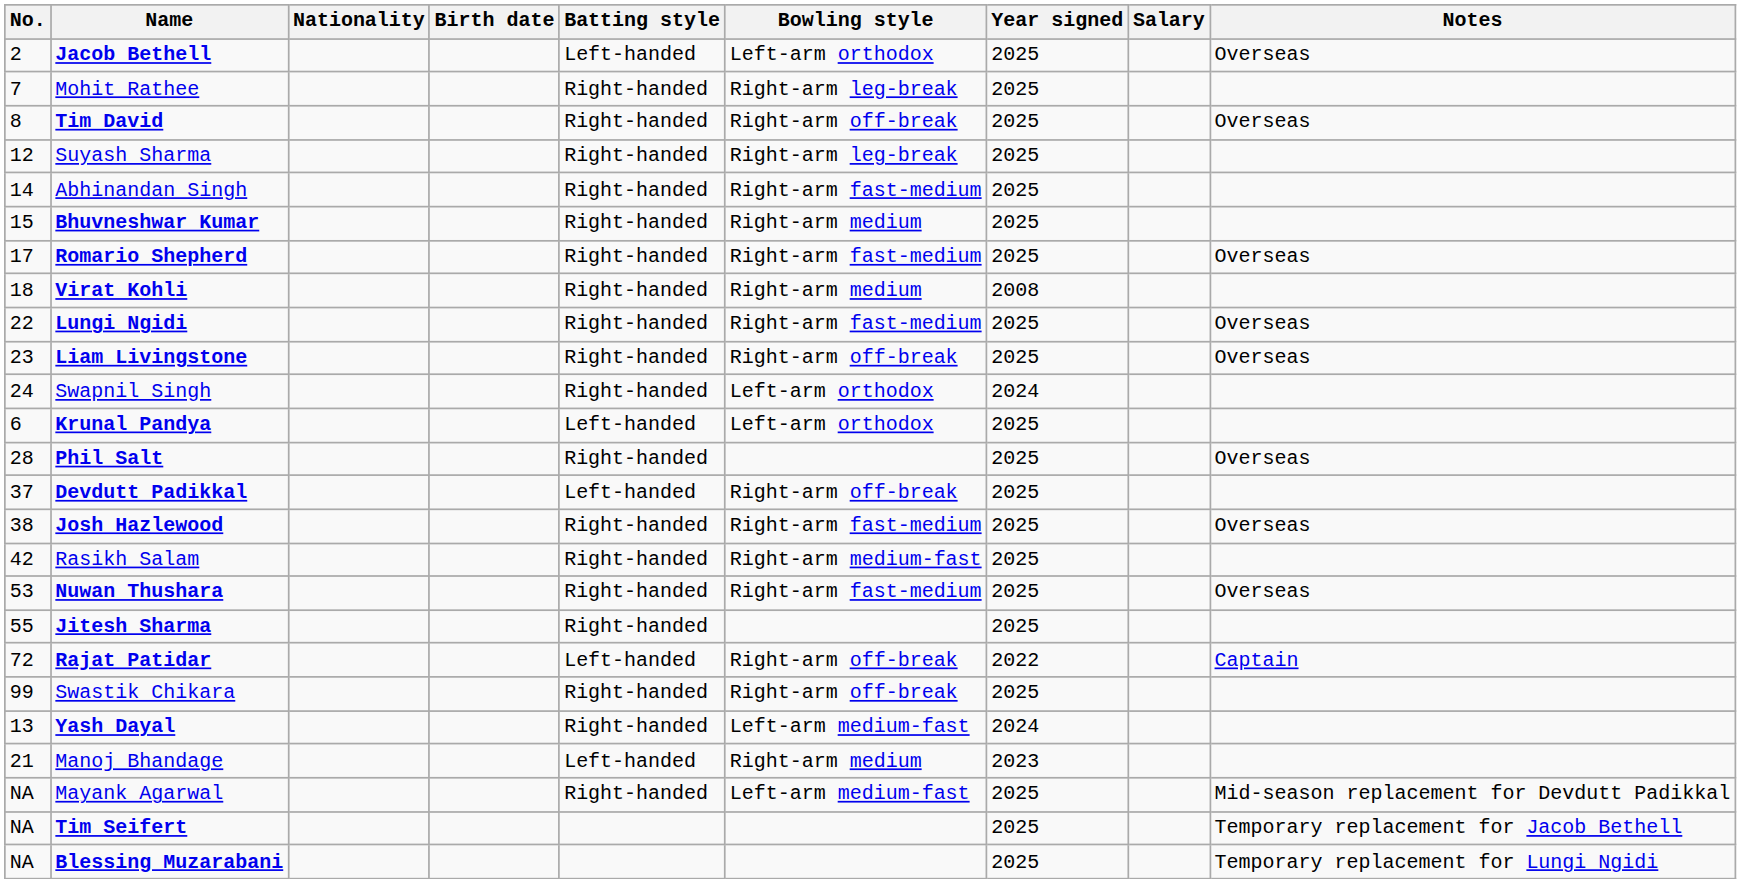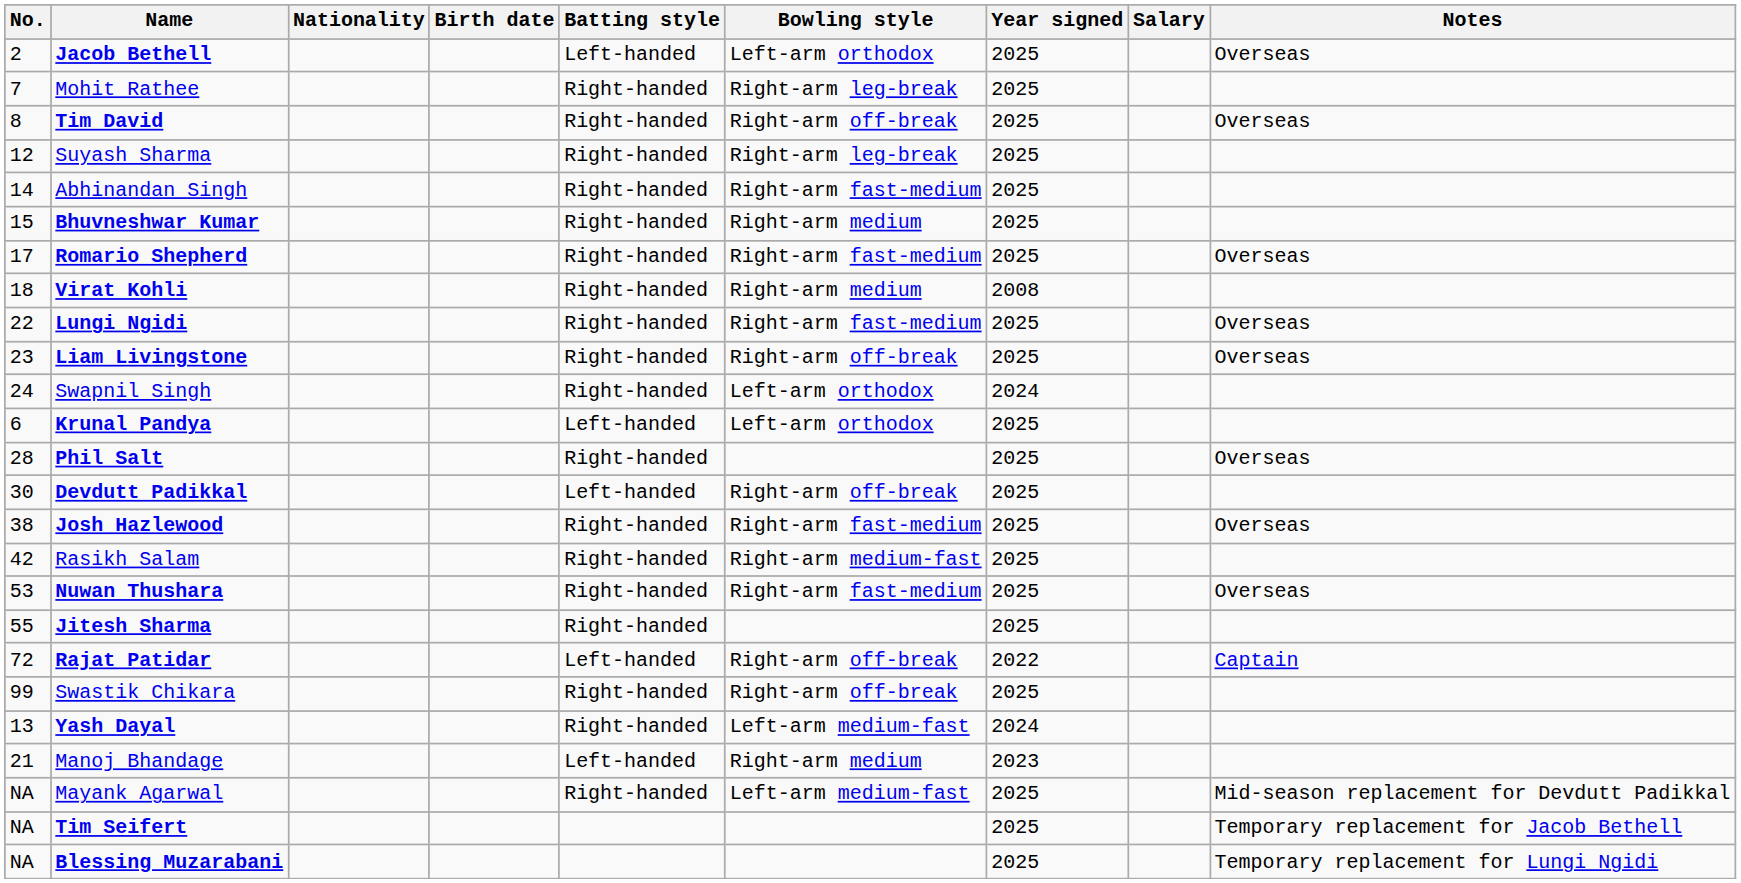 <table class="wikitable" style="font-size:90%;">
 <tr>
 <th>No.</th>
 <th>Name</th>
 <th>Nationality</th>
 <th>Birth date</th>
 <th>Batting style</th>
 <th>Bowling style</th>
 <th>Year signed</th>
 <th>Salary</th>
 <th>Notes</th>
 </tr>
 <tr>
 <td>2</td>
 <td><strong><a href='#'>Jacob Bethell</a></strong></td>
 <td></td>
 <td></td>
 <td>Left-handed</td>
 <td>Left-arm <a href='#'>orthodox</a></td>
 <td>2025</td>
 <td></td>
 <td>Overseas</td>
 </tr>
 <tr>
 <td>7</td>
 <td><a href='#'>Mohit Rathee</a></td>
 <td></td>
 <td></td>
 <td>Right-handed</td>
 <td>Right-arm <a href='#'>leg-break</a></td>
 <td>2025</td>
 <td></td>
 <td></td>
 </tr>
 <tr>
 <td>8</td>
 <td><strong><a href='#'>Tim David</a></strong></td>
 <td></td>
 <td></td>
 <td>Right-handed</td>
 <td>Right-arm <a href='#'>off-break</a></td>
 <td>2025</td>
 <td></td>
 <td>Overseas</td>
 </tr>
 <tr>
 <td>12</td>
 <td><a href='#'>Suyash Sharma</a></td>
 <td></td>
 <td></td>
 <td>Right-handed</td>
 <td>Right-arm <a href='#'>leg-break</a></td>
 <td>2025</td>
 <td></td>
 <td></td>
 </tr>
 <tr>
 <td>14</td>
 <td><a href='#'>Abhinandan Singh</a></td>
 <td></td>
 <td></td>
 <td>Right-handed</td>
 <td>Right-arm <a href='#'>fast-medium</a></td>
 <td>2025</td>
 <td></td>
 <td></td>
 </tr>
 <tr>
 <td>15</td>
 <td><strong> <a href='#'>Bhuvneshwar Kumar</a> </strong></td>
 <td></td>
 <td></td>
 <td>Right-handed</td>
 <td>Right-arm <a href='#'>medium</a></td>
 <td>2025</td>
 <td></td>
 <td></td>
 </tr>
 <tr>
 <td>17</td>
 <td><strong><a href='#'>Romario Shepherd</a></strong></td>
 <td></td>
 <td></td>
 <td>Right-handed</td>
 <td>Right-arm <a href='#'>fast-medium</a></td>
 <td>2025</td>
 <td></td>
 <td>Overseas</td>
 </tr>
 <tr>
 <td>18</td>
 <td><strong><a href='#'>Virat Kohli</a></strong></td>
 <td></td>
 <td></td>
 <td>Right-handed</td>
 <td>Right-arm <a href='#'>medium</a></td>
 <td>2008</td>
 <td></td>
 <td></td>
 </tr>
 <tr>
 <td>22</td>
 <td><strong><a href='#'>Lungi Ngidi</a></strong></td>
 <td></td>
 <td></td>
 <td>Right-handed</td>
 <td>Right-arm <a href='#'>fast-medium</a></td>
 <td>2025</td>
 <td></td>
 <td>Overseas</td>
 </tr>
 <tr>
 <td>23</td>
 <td><strong><a href='#'>Liam Livingstone</a></strong></td>
 <td></td>
 <td></td>
 <td>Right-handed</td>
 <td>Right-arm <a href='#'>off-break</a></td>
 <td>2025</td>
 <td></td>
 <td>Overseas</td>
 </tr>
 <tr>
 <td>24</td>
 <td><a href='#'>Swapnil Singh</a></td>
 <td></td>
 <td></td>
 <td>Right-handed</td>
 <td>Left-arm <a href='#'>orthodox</a></td>
 <td>2024</td>
 <td></td>
 <td></td>
 </tr>
 <tr>
 <td>6</td>
 <td><strong><a href='#'>Krunal Pandya</a></strong></td>
 <td></td>
 <td></td>
 <td>Left-handed</td>
 <td>Left-arm <a href='#'>orthodox</a></td>
 <td>2025</td>
 <td></td>
 <td></td>
 </tr>
 <tr>
 <td>28</td>
 <td><strong><a href='#'>Phil Salt</a></strong></td>
 <td></td>
 <td></td>
 <td>Right-handed</td>
 <td></td>
 <td>2025</td>
 <td></td>
 <td>Overseas</td>
 </tr>
 <tr>
-<td>37</td>
+<td>30</td>
 <td><strong><a href='#'>Devdutt Padikkal</a></strong></td>
 <td></td>
 <td></td>
 <td>Left-handed</td>
 <td>Right-arm <a href='#'>off-break</a></td>
 <td>2025</td>
 <td></td>
 <td></td>
 </tr>
 <tr>
 <td>38</td>
 <td><strong><a href='#'>Josh Hazlewood</a></strong></td>
 <td></td>
 <td></td>
 <td>Right-handed</td>
 <td>Right-arm <a href='#'>fast-medium</a></td>
 <td>2025</td>
 <td></td>
 <td>Overseas</td>
 </tr>
 <tr>
 <td>42</td>
 <td><a href='#'>Rasikh Salam</a></td>
 <td></td>
 <td></td>
 <td>Right-handed</td>
 <td>Right-arm <a href='#'>medium-fast</a></td>
 <td>2025</td>
 <td></td>
 <td></td>
 </tr>
 <tr>
 <td>53</td>
 <td><strong><a href='#'>Nuwan Thushara</a></strong></td>
 <td></td>
 <td></td>
 <td>Right-handed</td>
 <td>Right-arm <a href='#'>fast-medium</a></td>
 <td>2025</td>
 <td></td>
 <td>Overseas</td>
 </tr>
 <tr>
 <td>55</td>
 <td><strong><a href='#'>Jitesh Sharma</a></strong></td>
 <td></td>
 <td></td>
 <td>Right-handed</td>
 <td></td>
 <td>2025</td>
 <td></td>
 <td></td>
 </tr>
 <tr>
 <td>72</td>
 <td><strong><a href='#'>Rajat Patidar</a></strong></td>
 <td></td>
 <td></td>
 <td>Left-handed</td>
 <td>Right-arm <a href='#'>off-break</a></td>
 <td>2022</td>
 <td></td>
 <td><a href='#'>Captain</a></td>
 </tr>
 <tr>
 <td>99</td>
 <td><a href='#'>Swastik Chikara</a></td>
 <td></td>
 <td></td>
 <td>Right-handed</td>
 <td>Right-arm <a href='#'>off-break</a></td>
 <td>2025</td>
 <td></td>
 <td></td>
 </tr>
 <tr>
 <td>13</td>
 <td><strong><a href='#'>Yash Dayal</a></strong></td>
 <td></td>
 <td></td>
 <td>Right-handed</td>
 <td>Left-arm <a href='#'>medium-fast</a></td>
 <td>2024</td>
 <td></td>
 <td></td>
 </tr>
 <tr>
 <td>21</td>
 <td><a href='#'>Manoj Bhandage</a></td>
 <td></td>
 <td></td>
 <td>Left-handed</td>
 <td>Right-arm <a href='#'>medium</a></td>
 <td>2023</td>
 <td></td>
 <td></td>
 </tr>
 <tr>
 <td>NA</td>
 <td><a href='#'>Mayank Agarwal</a></td>
 <td></td>
 <td></td>
 <td>Right-handed</td>
 <td>Left-arm <a href='#'>medium-fast</a></td>
 <td>2025</td>
 <td></td>
 <td>Mid-season replacement for Devdutt Padikkal</td>
 </tr>
 <tr>
 <td>NA</td>
 <td><strong><a href='#'>Tim Seifert</a></strong></td>
 <td></td>
 <td></td>
 <td></td>
 <td></td>
 <td>2025</td>
 <td></td>
 <td>Temporary replacement for <a href='#'>Jacob Bethell</a></td>
 </tr>
 <tr>
 <td>NA</td>
 <td><strong><a href='#'>Blessing Muzarabani</a></strong></td>
 <td></td>
 <td></td>
 <td></td>
 <td></td>
 <td>2025</td>
 <td></td>
 <td>Temporary replacement for <a href='#'>Lungi Ngidi</a></td>
 </tr>
 </table>
